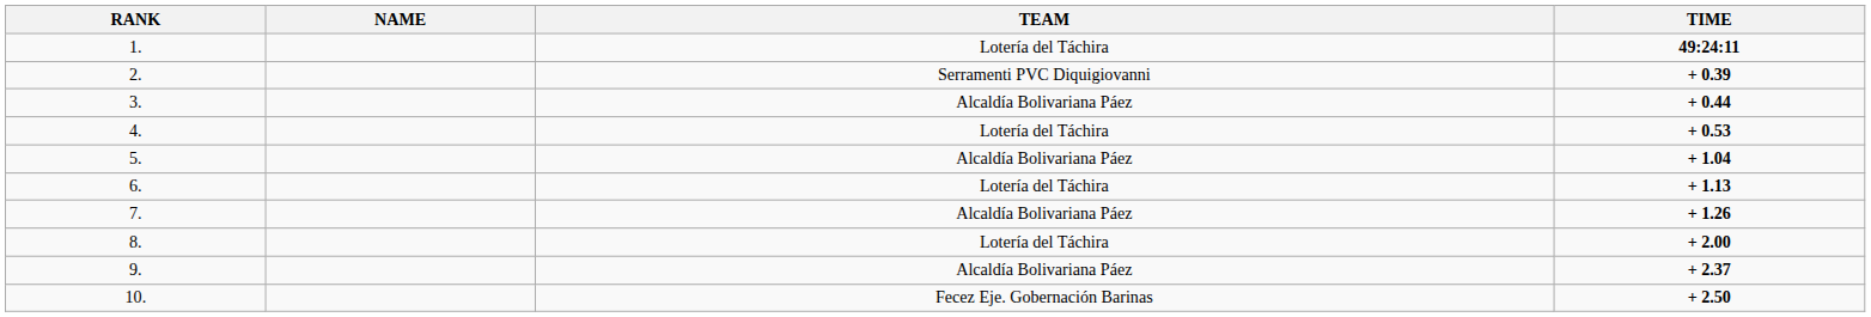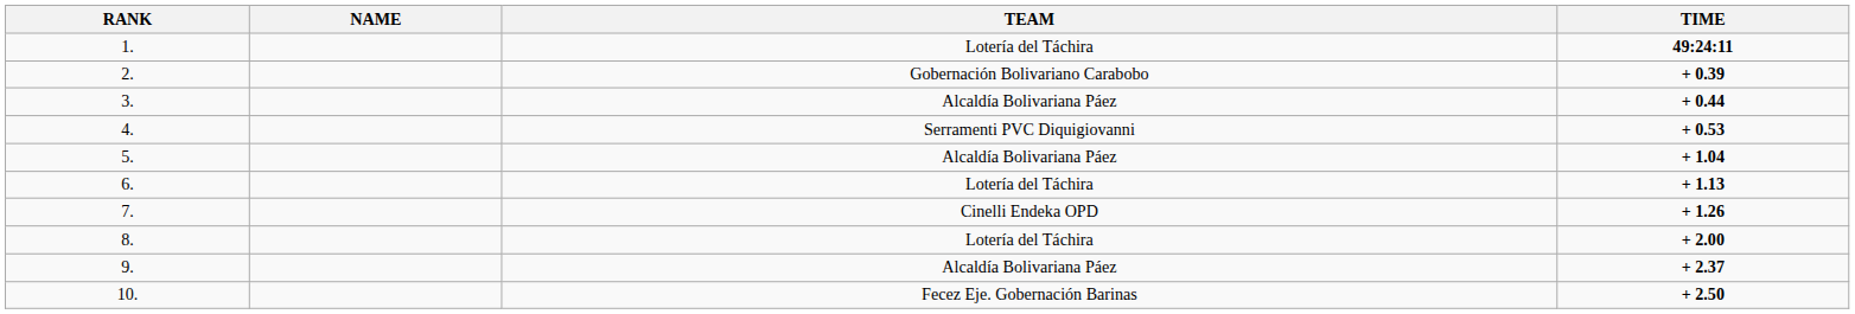 <table class=wikitable style="font-size:90%" width="80%">
 <tr>
 <th>RANK</th>
 <th>NAME</th>
 <th>TEAM</th>
 <th>TIME</th>
 </tr>
 <tr>
 <td align="center">1.</td>
 <td></td>
 <td align="center">Lotería del Táchira</td>
 <td align="center"><strong>49:24:11</strong></td>
 </tr>
 <tr>
 <td align="center">2.</td>
 <td></td>
-<td align="center">Serramenti PVC Diquigiovanni</td>
+<td align="center">Gobernación Bolivariano Carabobo</td>
 <td align="center"><strong>+ 0.39</strong></td>
 </tr>
 <tr>
 <td align="center">3.</td>
 <td></td>
 <td align="center">Alcaldía Bolivariana Páez</td>
 <td align="center"><strong>+ 0.44</strong></td>
 </tr>
 <tr>
 <td align="center">4.</td>
 <td></td>
-<td align="center">Lotería del Táchira</td>
+<td align="center">Serramenti PVC Diquigiovanni</td>
 <td align="center"><strong>+ 0.53</strong></td>
 </tr>
 <tr>
 <td align="center">5.</td>
 <td></td>
 <td align="center">Alcaldía Bolivariana Páez</td>
 <td align="center"><strong>+ 1.04</strong></td>
 </tr>
 <tr>
 <td align="center">6.</td>
 <td></td>
 <td align="center">Lotería del Táchira</td>
 <td align="center"><strong>+ 1.13</strong></td>
 </tr>
 <tr>
 <td align="center">7.</td>
 <td></td>
-<td align="center">Alcaldía Bolivariana Páez</td>
+<td align="center">Cinelli Endeka OPD</td>
 <td align="center"><strong>+ 1.26</strong></td>
 </tr>
 <tr>
 <td align="center">8.</td>
 <td></td>
 <td align="center">Lotería del Táchira</td>
 <td align="center"><strong>+ 2.00</strong></td>
 </tr>
 <tr>
 <td align="center">9.</td>
 <td></td>
 <td align="center">Alcaldía Bolivariana Páez</td>
 <td align="center"><strong>+ 2.37</strong></td>
 </tr>
 <tr>
 <td align="center">10.</td>
 <td></td>
 <td align="center">Fecez Eje. Gobernación Barinas</td>
 <td align="center"><strong>+ 2.50</strong></td>
 </tr>
 </table>
